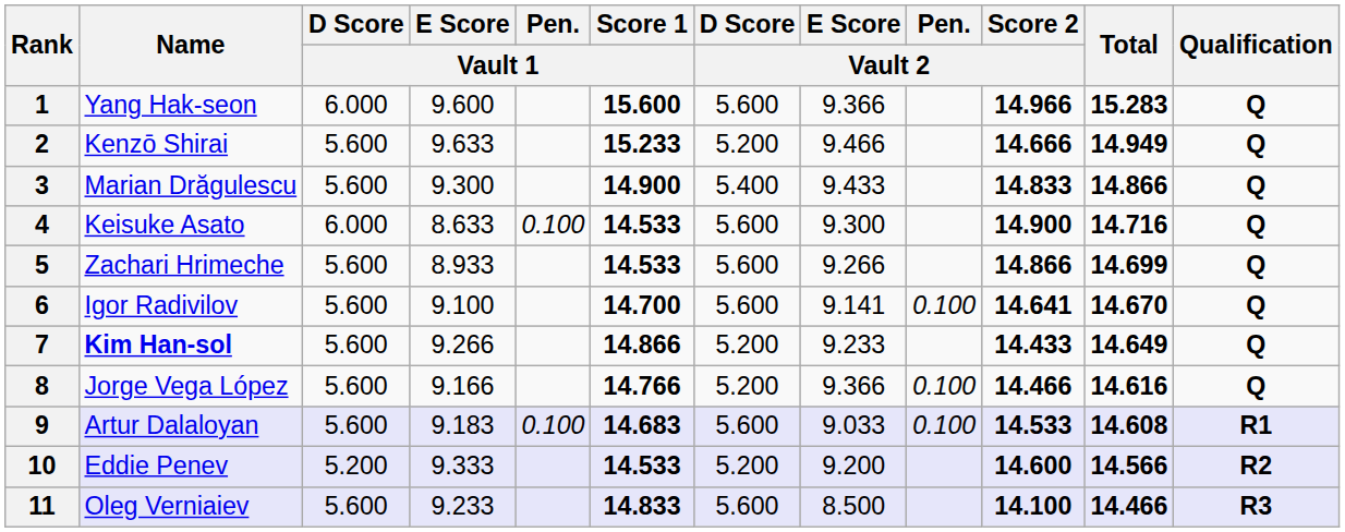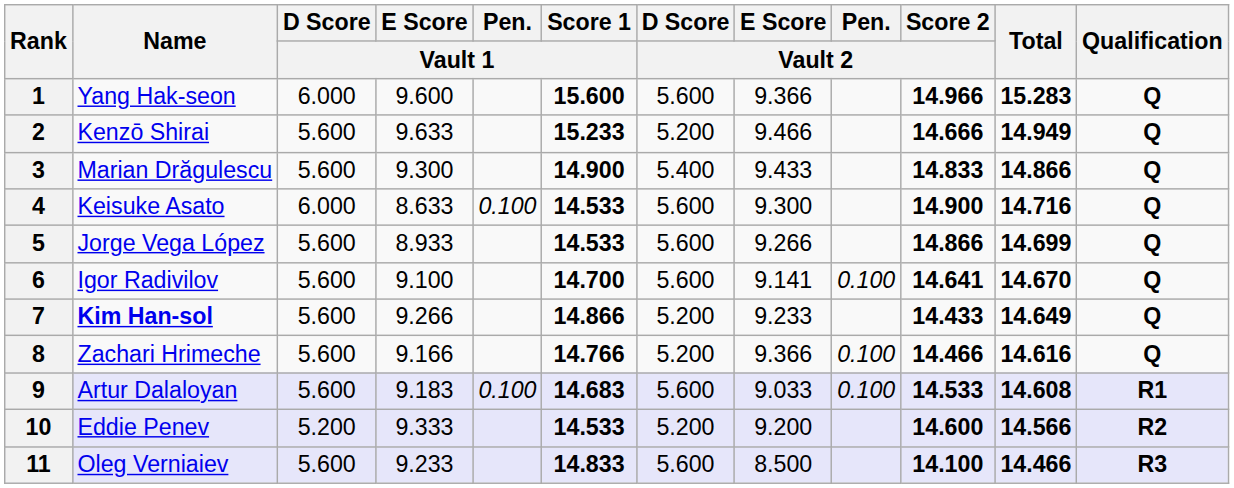 <table class="wikitable sortable" style="text-align:center">
 <tr>
 <th rowspan="2">Rank</th>
 <th rowspan="2">Name</th>
 <th>D Score</th>
 <th>E Score</th>
 <th>Pen.</th>
 <th>Score 1</th>
 <th>D Score</th>
 <th>E Score</th>
 <th>Pen.</th>
 <th>Score 2</th>
 <th rowspan="2">Total</th>
 <th rowspan="2">Qualification</th>
 </tr>
 <tr>
 <th colspan="4">Vault 1</th>
 <th colspan="4">Vault 2</th>
 </tr>
 <tr>
 <th><strong>1</strong></th>
 <td align="left"> <a href='#'>Yang Hak-seon</a></td>
 <td>6.000</td>
 <td>9.600</td>
 <td></td>
 <td><strong>15.600</strong></td>
 <td>5.600</td>
 <td>9.366</td>
 <td></td>
 <td><strong>14.966</strong></td>
 <td><strong>15.283</strong></td>
 <td><strong>Q</strong></td>
 </tr>
 <tr>
 <th><strong>2</strong></th>
 <td align="left"> <a href='#'>Kenzō Shirai</a></td>
 <td>5.600</td>
 <td>9.633</td>
 <td></td>
 <td><strong>15.233</strong></td>
 <td>5.200</td>
 <td>9.466</td>
 <td></td>
 <td><strong>14.666</strong></td>
 <td><strong>14.949</strong></td>
 <td><strong>Q</strong></td>
 </tr>
 <tr>
 <th><strong>3</strong></th>
 <td align="left"> <a href='#'>Marian Drăgulescu</a></td>
 <td>5.600</td>
 <td>9.300</td>
 <td></td>
 <td><strong>14.900</strong></td>
 <td>5.400</td>
 <td>9.433</td>
 <td></td>
 <td><strong>14.833</strong></td>
 <td><strong>14.866</strong></td>
 <td><strong>Q</strong></td>
 </tr>
 <tr>
 <th><strong>4</strong></th>
 <td align="left"> <a href='#'>Keisuke Asato</a></td>
 <td>6.000</td>
 <td>8.633</td>
 <td><em>0.100</em></td>
 <td><strong>14.533</strong></td>
 <td>5.600</td>
 <td>9.300</td>
 <td></td>
 <td><strong>14.900</strong></td>
 <td><strong>14.716</strong></td>
 <td><strong>Q</strong></td>
 </tr>
 <tr>
 <th><strong>5</strong></th>
-<td align="left"> <a href='#'>Zachari Hrimeche</a></td>
+<td align="left"> <a href='#'>Jorge Vega López</a></td>
 <td>5.600</td>
 <td>8.933</td>
 <td></td>
 <td><strong>14.533</strong></td>
 <td>5.600</td>
 <td>9.266</td>
 <td></td>
 <td><strong>14.866</strong></td>
 <td><strong>14.699</strong></td>
 <td><strong>Q</strong></td>
 </tr>
 <tr>
 <th><strong>6</strong></th>
 <td align="left"> <a href='#'>Igor Radivilov</a></td>
 <td>5.600</td>
 <td>9.100</td>
 <td></td>
 <td><strong>14.700</strong></td>
 <td>5.600</td>
 <td>9.141</td>
 <td><em>0.100</em></td>
 <td><strong>14.641</strong></td>
 <td><strong>14.670</strong></td>
 <td><strong>Q</strong></td>
 </tr>
 <tr>
 <th><strong>7</strong></th>
 <td align="left"><strong> <a href='#'>Kim Han-sol</a></strong></td>
 <td>5.600</td>
 <td>9.266</td>
 <td></td>
 <td><strong>14.866</strong></td>
 <td>5.200</td>
 <td>9.233</td>
 <td></td>
 <td><strong>14.433</strong></td>
 <td><strong>14.649</strong></td>
 <td><strong>Q</strong></td>
 </tr>
 <tr>
 <th><strong>8</strong></th>
-<td align="left"> <a href='#'>Jorge Vega López</a></td>
+<td align="left"> <a href='#'>Zachari Hrimeche</a></td>
 <td>5.600</td>
 <td>9.166</td>
 <td></td>
 <td><strong>14.766</strong></td>
 <td>5.200</td>
 <td>9.366</td>
 <td><em>0.100</em></td>
 <td><strong>14.466</strong></td>
 <td><strong>14.616</strong></td>
 <td><strong>Q</strong></td>
 </tr>
 <tr bgcolor="e6e6fa">
 <th><strong>9</strong></th>
 <td align="left"> <a href='#'>Artur Dalaloyan</a></td>
 <td>5.600</td>
 <td>9.183</td>
 <td><em>0.100</em></td>
 <td><strong>14.683</strong></td>
 <td>5.600</td>
 <td>9.033</td>
 <td><em>0.100</em></td>
 <td><strong>14.533</strong></td>
 <td><strong>14.608</strong></td>
 <td><strong>R1</strong></td>
 </tr>
 <tr bgcolor="e6e6fa">
 <th><strong>10</strong></th>
 <td align="left"> <a href='#'>Eddie Penev</a></td>
 <td>5.200</td>
 <td>9.333</td>
 <td></td>
 <td><strong>14.533</strong></td>
 <td>5.200</td>
 <td>9.200</td>
 <td></td>
 <td><strong>14.600</strong></td>
 <td><strong>14.566</strong></td>
 <td><strong>R2</strong></td>
 </tr>
 <tr bgcolor="e6e6fa">
 <th><strong>11</strong></th>
 <td align="left"> <a href='#'>Oleg Verniaiev</a></td>
 <td>5.600</td>
 <td>9.233</td>
 <td></td>
 <td><strong>14.833</strong></td>
 <td>5.600</td>
 <td>8.500</td>
 <td></td>
 <td><strong>14.100</strong></td>
 <td><strong>14.466</strong></td>
 <td><strong>R3</strong></td>
 </tr>
 </table>
